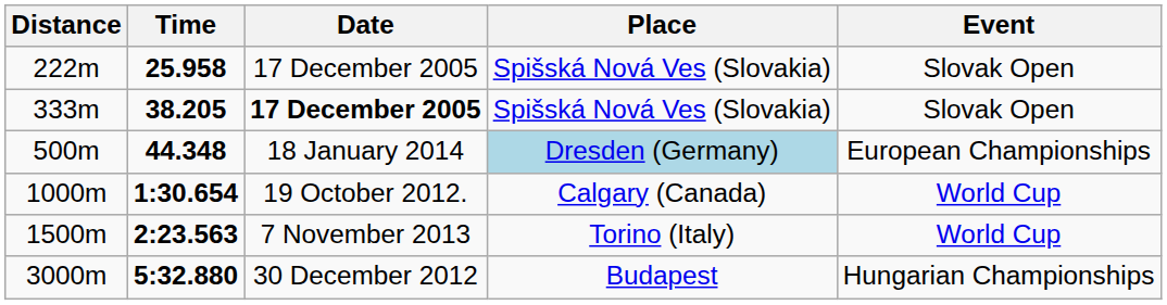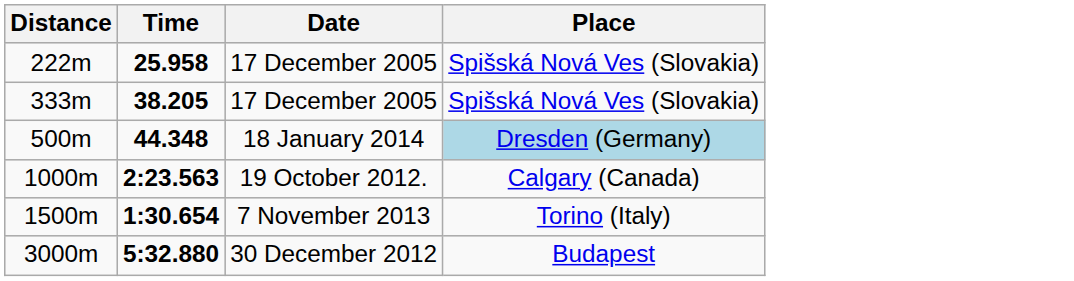 <table class="wikitable">
 <tr>
 <th>Distance</th>
 <th>Time</th>
 <th>Date</th>
 <th>Place</th>
-<th>Event</th>
 </tr>
 <tr>
 <td align="center">222m</td>
 <td align="center"><strong>25.958</strong></td>
 <td align="center">17 December 2005</td>
 <td align="center"><a href='#'>Spišská Nová Ves</a> (Slovakia)</td>
-<td align="center">Slovak Open</td>
 </tr>
 <tr>
 <td align="center">333m</td>
 <td align="center"><strong>38.205</strong></td>
-<td align="center"><strong>17 December 2005</strong></td>
+<td align="center">17 December 2005</td>
 <td align="center"><a href='#'>Spišská Nová Ves</a> (Slovakia)</td>
-<td align="center">Slovak Open</td>
 </tr>
 <tr>
 <td align="center">500m</td>
 <td align="center"><strong>44.348</strong></td>
 <td align="center">18 January 2014</td>
 <td align="center" style="background: lightblue;"><a href='#'>Dresden</a> (Germany)</td>
-<td align="center">European Championships</td>
 </tr>
 <tr>
 <td align="center">1000m</td>
-<td align="center"><strong>1:30.654</strong></td>
+<td align="center"><strong>2:23.563</strong></td>
 <td align="center">19 October 2012.</td>
 <td align="center"><a href='#'>Calgary</a> (Canada)</td>
-<td align="center"><a href='#'>World Cup</a></td>
 </tr>
 <tr>
 <td align="center">1500m</td>
-<td align="center"><strong>2:23.563</strong></td>
+<td align="center"><strong>1:30.654</strong></td>
 <td align="center">7 November 2013</td>
 <td align="center"><a href='#'>Torino</a> (Italy)</td>
-<td align="center"><a href='#'>World Cup</a></td>
 </tr>
 <tr>
 <td align="center">3000m</td>
 <td align="center"><strong>5:32.880</strong></td>
 <td align="center">30 December 2012</td>
 <td align="center"><a href='#'>Budapest</a></td>
-<td align="center">Hungarian Championships</td>
 </tr>
 </table>
